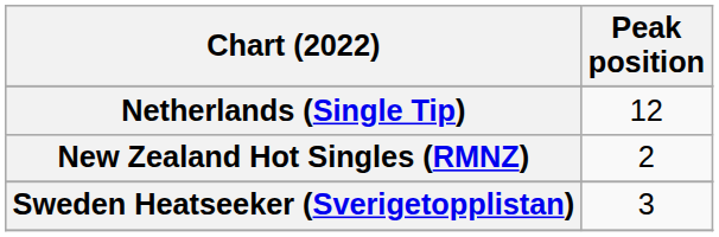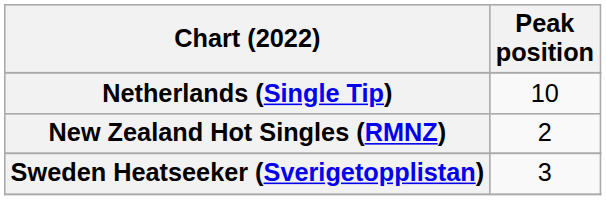 <table class="wikitable sortable plainrowheaders" style="text-align:center">
 <tr>
 <th scope="col">Chart (2022)</th>
 <th scope="col">Peak<br>position</th>
 </tr>
 <tr>
 </tr>
 <tr>
 </tr>
 <tr>
 </tr>
 <tr>
 <th scope="row">Netherlands (<a href='#'>Single Tip</a>)</th>
-<td>12</td>
+<td>10</td>
 </tr>
 <tr>
 <th scope="row">New Zealand Hot Singles (<a href='#'>RMNZ</a>)</th>
 <td>2</td>
 </tr>
 <tr>
 </tr>
 <tr>
 <th scope="row">Sweden Heatseeker (<a href='#'>Sverigetopplistan</a>)</th>
 <td>3</td>
 </tr>
 <tr>
 </tr>
 <tr>
 </tr>
 </table>
